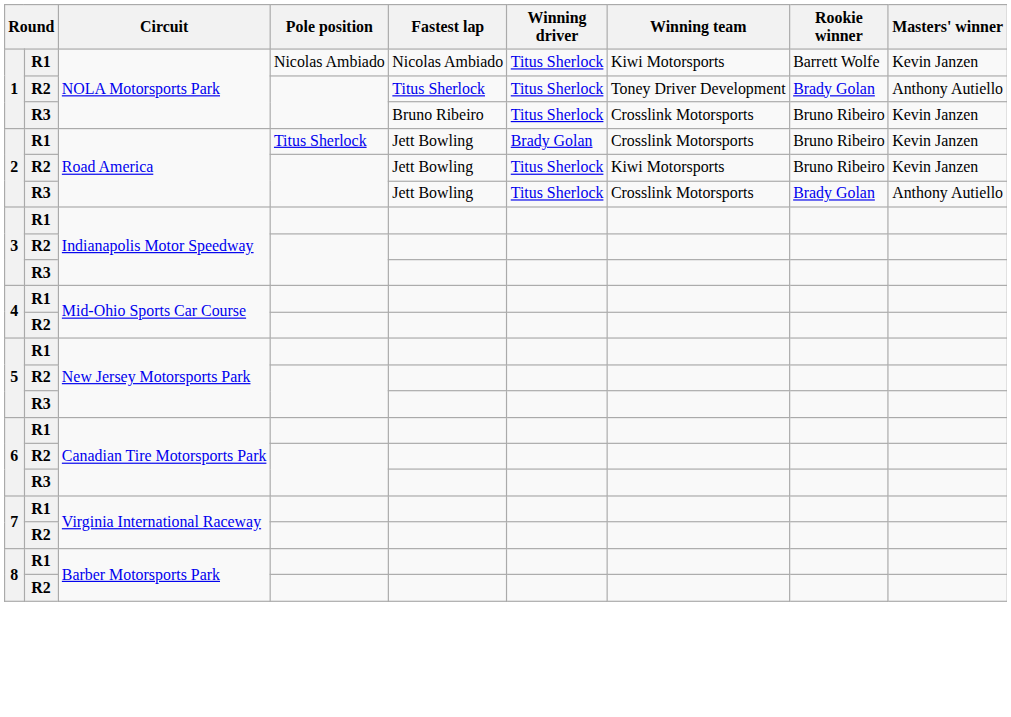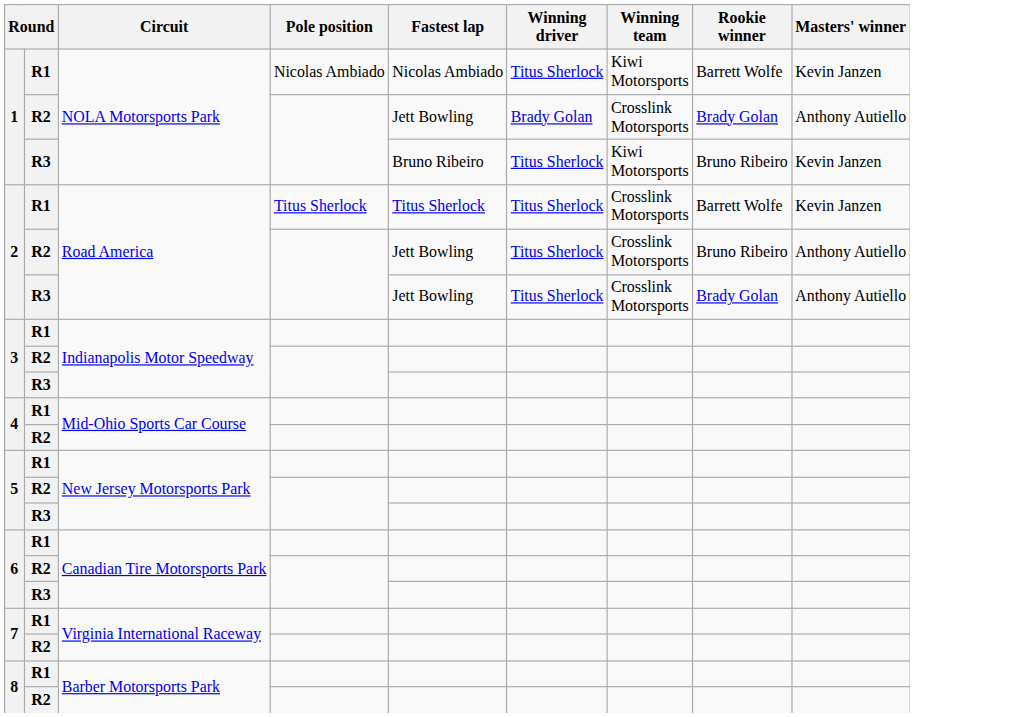 <table class="wikitable" style="font-size:85%;">
 <tr>
 <th colspan="2">Round</th>
 <th>Circuit</th>
 <th>Pole position</th>
 <th>Fastest lap</th>
 <th>Winning driver</th>
 <th>Winning team</th>
 <th>Rookie winner</th>
 <th>Masters' winner</th>
 </tr>
 <tr>
 <th rowspan="3">1</th>
 <th>R1</th>
 <td rowspan="3"> <a href='#'>NOLA Motorsports Park</a></td>
 <td nowrap> Nicolas Ambiado</td>
 <td nowrap> Nicolas Ambiado</td>
 <td nowrap> <a href='#'>Titus Sherlock</a></td>
 <td>Kiwi Motorsports</td>
 <td align="left"> Barrett Wolfe</td>
 <td align="left"> Kevin Janzen</td>
 </tr>
 <tr>
 <th>R2</th>
 <td rowspan="2"></td>
-<td> <a href='#'>Titus Sherlock</a></td>
-<td> <a href='#'>Titus Sherlock</a></td>
-<td nowrap>Toney Driver Development</td>
+<td nowrap> Jett Bowling</td>
+<td nowrap> <a href='#'>Brady Golan</a></td>
+<td>Crosslink Motorsports</td>
 <td nowrap> <a href='#'>Brady Golan</a></td>
 <td nowrap> Anthony Autiello</td>
 </tr>
 <tr>
 <th>R3</th>
 <td> Bruno Ribeiro</td>
 <td> <a href='#'>Titus Sherlock</a></td>
-<td>Crosslink Motorsports</td>
+<td>Kiwi Motorsports</td>
 <td nowrap> Bruno Ribeiro</td>
 <td> Kevin Janzen</td>
 </tr>
 <tr>
 <th rowspan="3">2</th>
 <th>R1</th>
 <td rowspan="3"> <a href='#'>Road America</a></td>
 <td> <a href='#'>Titus Sherlock</a></td>
-<td nowrap> Jett Bowling</td>
-<td nowrap> <a href='#'>Brady Golan</a></td>
+<td> <a href='#'>Titus Sherlock</a></td>
+<td> <a href='#'>Titus Sherlock</a></td>
 <td>Crosslink Motorsports</td>
-<td align="left"> Bruno Ribeiro</td>
+<td align="left"> Barrett Wolfe</td>
 <td align="left"> Kevin Janzen</td>
 </tr>
 <tr>
 <th>R2</th>
 <td rowspan="2"></td>
 <td> Jett Bowling</td>
 <td> <a href='#'>Titus Sherlock</a></td>
-<td>Kiwi Motorsports</td>
+<td>Crosslink Motorsports</td>
 <td> Bruno Ribeiro</td>
-<td> Kevin Janzen</td>
+<td align="left"> Anthony Autiello</td>
 </tr>
 <tr>
 <th>R3</th>
 <td> Jett Bowling</td>
 <td> <a href='#'>Titus Sherlock</a></td>
 <td>Crosslink Motorsports</td>
 <td align="left"> <a href='#'>Brady Golan</a></td>
 <td align="left"> Anthony Autiello</td>
 </tr>
 <tr>
 <th rowspan="3">3</th>
 <th>R1</th>
 <td rowspan="3"> <a href='#'>Indianapolis Motor Speedway</a></td>
 <td></td>
 <td></td>
 <td></td>
 <td></td>
 <td></td>
 <td></td>
 </tr>
 <tr>
 <th>R2</th>
 <td rowspan="2"></td>
 <td></td>
 <td></td>
 <td></td>
 <td></td>
 <td></td>
 </tr>
 <tr>
 <th>R3</th>
 <td></td>
 <td></td>
 <td></td>
 <td></td>
 <td></td>
 </tr>
 <tr>
 <th rowspan="2">4</th>
 <th>R1</th>
 <td rowspan="2"> <a href='#'>Mid-Ohio Sports Car Course</a></td>
 <td></td>
 <td></td>
 <td></td>
 <td></td>
 <td></td>
 <td></td>
 </tr>
 <tr>
 <th>R2</th>
 <td></td>
 <td></td>
 <td></td>
 <td></td>
 <td></td>
 <td></td>
 </tr>
 <tr>
 <th rowspan="3">5</th>
 <th>R1</th>
 <td rowspan="3"> <a href='#'>New Jersey Motorsports Park</a></td>
 <td></td>
 <td></td>
 <td></td>
 <td></td>
 <td></td>
 <td></td>
 </tr>
 <tr>
 <th>R2</th>
 <td rowspan="2"></td>
 <td></td>
 <td></td>
 <td></td>
 <td></td>
 <td></td>
 </tr>
 <tr>
 <th>R3</th>
 <td></td>
 <td></td>
 <td></td>
 <td></td>
 <td></td>
 </tr>
 <tr>
 <th rowspan="3">6</th>
 <th>R1</th>
 <td rowspan="3" nowrap=""> <a href='#'>Canadian Tire Motorsports Park</a></td>
 <td></td>
 <td></td>
 <td></td>
 <td></td>
 <td></td>
 <td></td>
 </tr>
 <tr>
 <th>R2</th>
 <td rowspan="2"></td>
 <td></td>
 <td></td>
 <td></td>
 <td></td>
 <td></td>
 </tr>
 <tr>
 <th>R3</th>
 <td></td>
 <td></td>
 <td></td>
 <td></td>
 <td></td>
 </tr>
 <tr>
 <th rowspan="2">7</th>
 <th>R1</th>
 <td rowspan="2"> <a href='#'>Virginia International Raceway</a></td>
 <td></td>
 <td></td>
 <td></td>
 <td></td>
 <td></td>
 <td></td>
 </tr>
 <tr>
 <th>R2</th>
 <td></td>
 <td></td>
 <td></td>
 <td></td>
 <td></td>
 <td></td>
 </tr>
 <tr>
 <th rowspan="2">8</th>
 <th>R1</th>
 <td rowspan="2"> <a href='#'>Barber Motorsports Park</a></td>
 <td></td>
 <td></td>
 <td></td>
 <td></td>
 <td></td>
 <td></td>
 </tr>
 <tr>
 <th>R2</th>
 <td></td>
 <td></td>
 <td></td>
 <td></td>
 <td></td>
 <td></td>
 </tr>
 </table>
